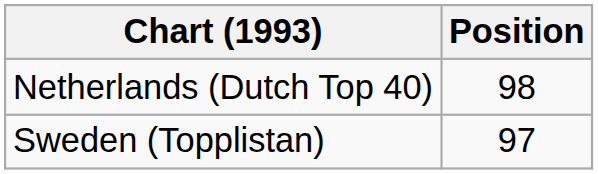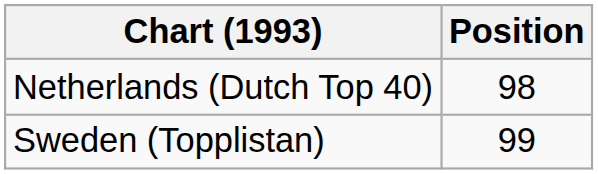 <table class="wikitable">
 <tr>
 <th>Chart (1993)</th>
 <th>Position</th>
 </tr>
 <tr>
 <td>Netherlands (Dutch Top 40)</td>
 <td align="center">98</td>
 </tr>
 <tr>
 <td>Sweden (Topplistan)</td>
-<td align="center">97</td>
+<td align="center">99</td>
 </tr>
 </table>
